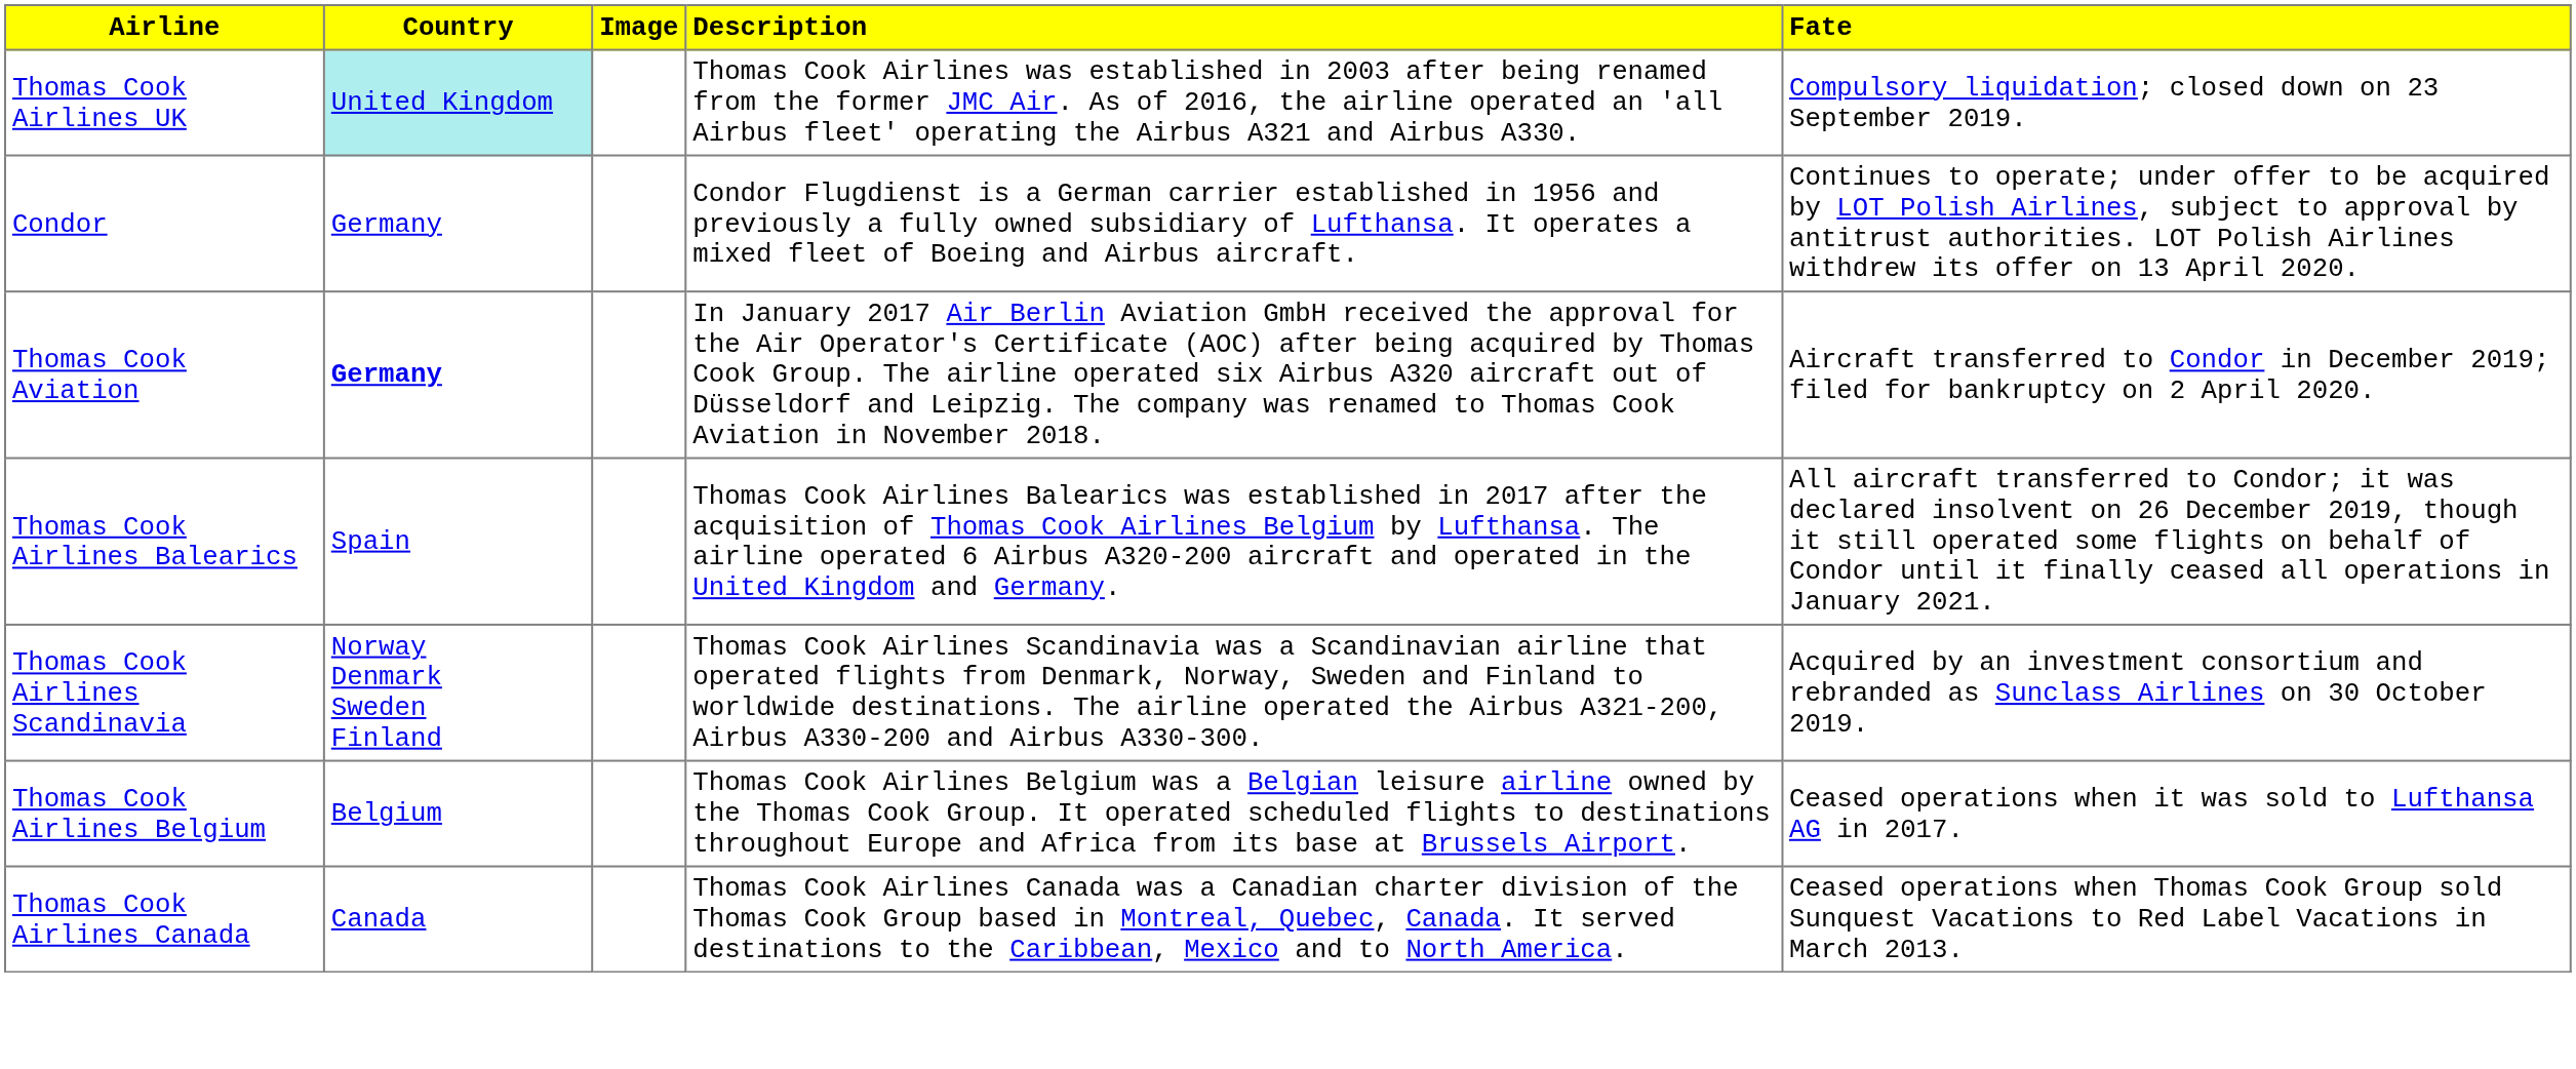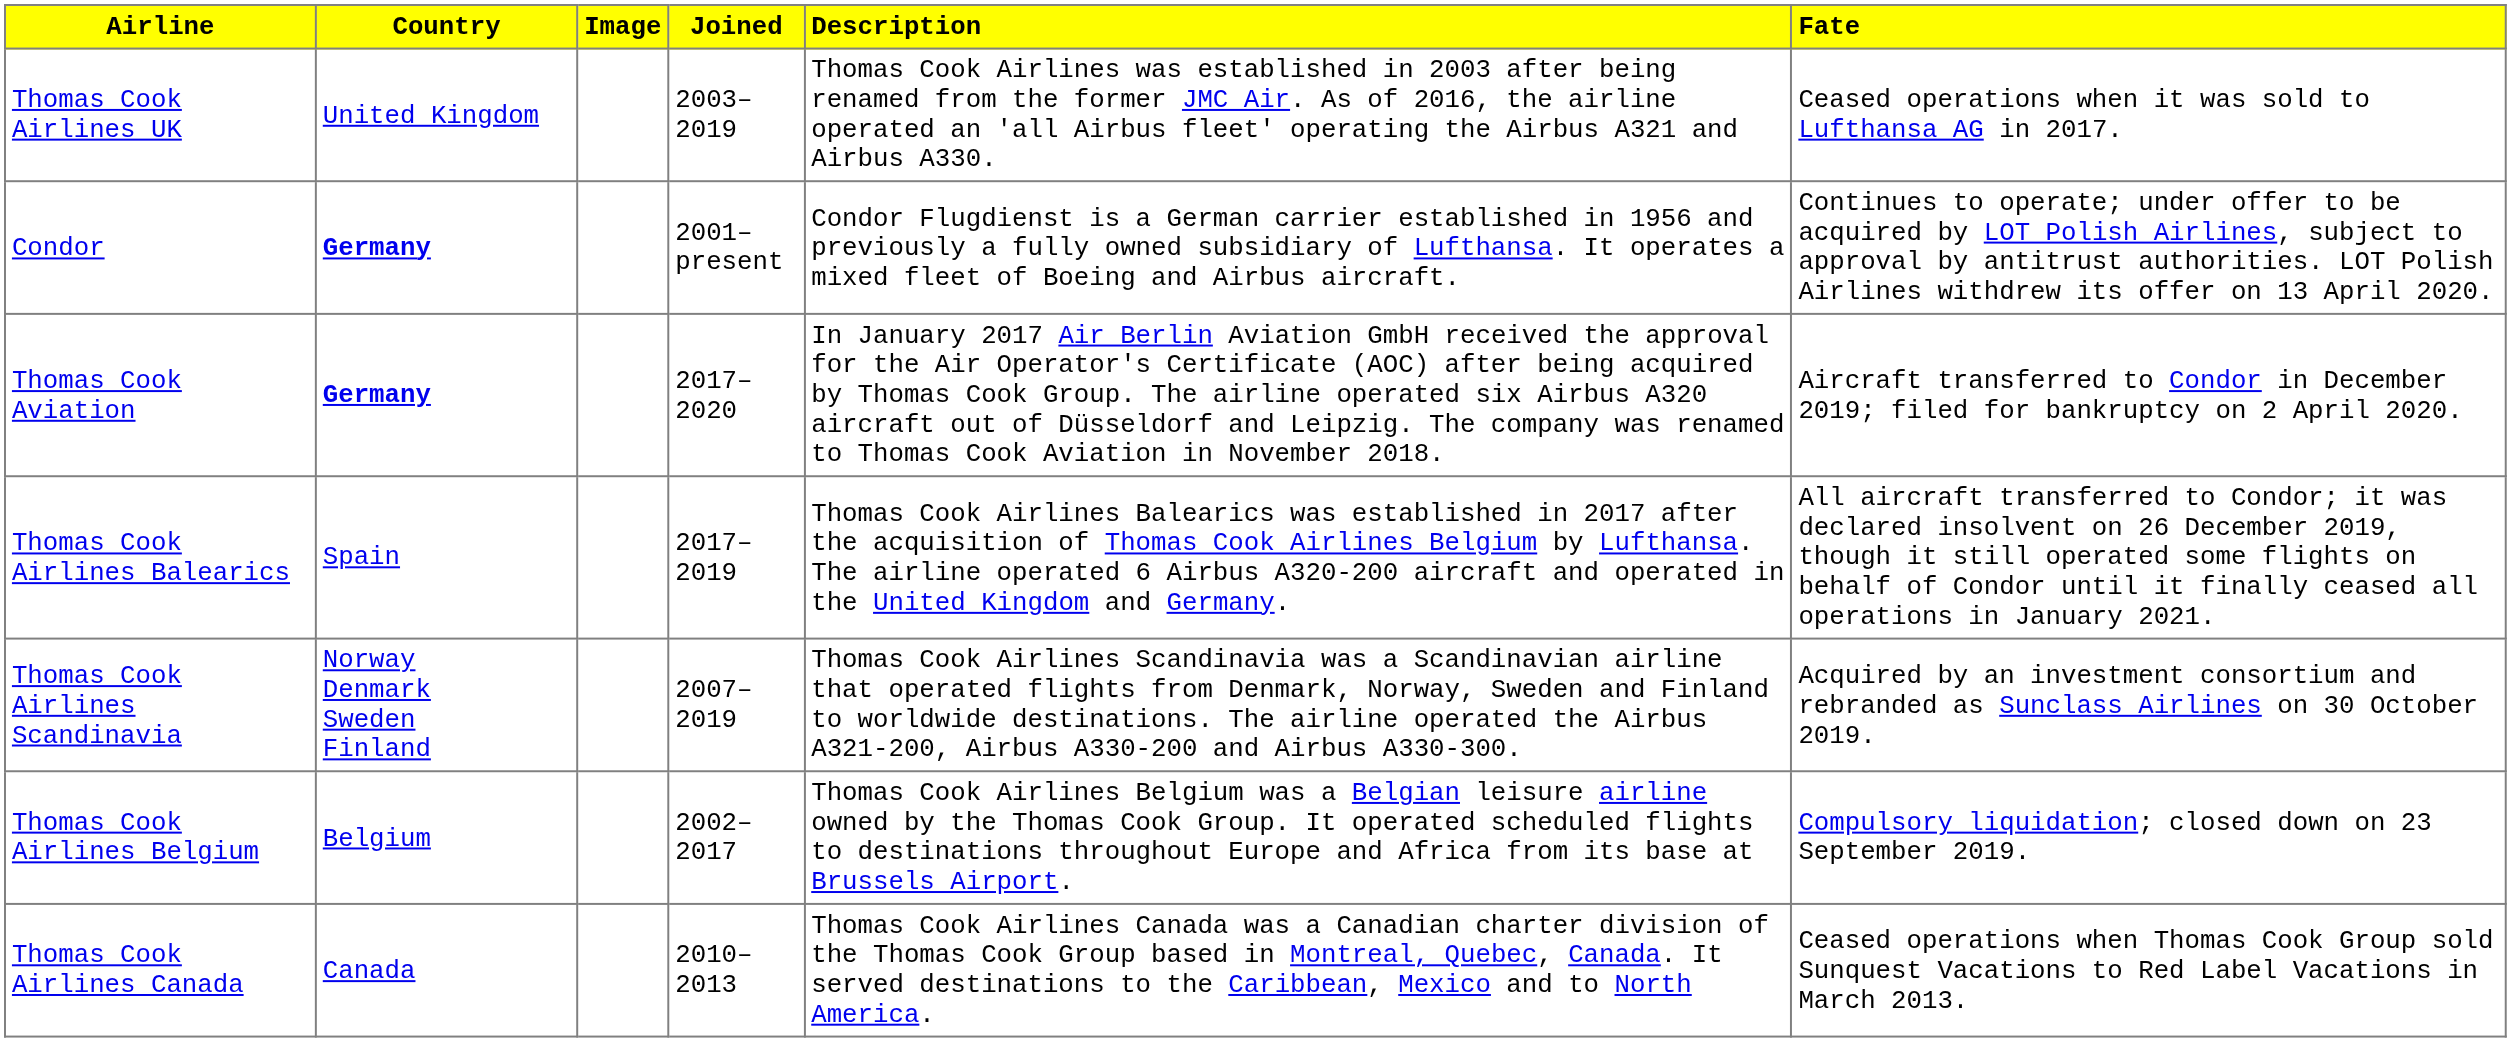 <table class="toccolours" border="1" cellpadding="3" style="border-collapse:collapse">
 <tr style="background:yellow;">
 <th style="width:150px;">Airline</th>
 <th style="width:125px;">Country</th>
 <th>Image</th>
+<th>Joined</th>
 <td><strong>Description</strong></td>
 <td><strong>Fate</strong></td>
 </tr>
 <tr>
 <td><a href='#'>Thomas Cook Airlines UK</a></td>
-<td style="background: paleturquoise;"> <a href='#'>United Kingdom</a></td>
+<td> <a href='#'>United Kingdom</a></td>
 <td></td>
+<td>2003–2019</td>
 <td>Thomas Cook Airlines was established in 2003 after being renamed from the former <a href='#'>JMC Air</a>. As of 2016, the airline operated an 'all Airbus fleet' operating the Airbus A321 and Airbus A330.</td>
-<td><a href='#'>Compulsory liquidation</a>; closed down on 23 September 2019.</td>
+<td>Ceased operations when it was sold to <a href='#'>Lufthansa AG</a> in 2017.</td>
 </tr>
 <tr>
 <td><a href='#'>Condor</a></td>
-<td> <a href='#'>Germany</a></td>
+<td><strong> <a href='#'>Germany</a></strong></td>
 <td></td>
+<td>2001–present</td>
 <td>Condor Flugdienst is a German carrier established in 1956 and previously a fully owned subsidiary of <a href='#'>Lufthansa</a>. It operates a mixed fleet of Boeing and Airbus aircraft.</td>
 <td>Continues to operate; under offer to be acquired by <a href='#'>LOT Polish Airlines</a>, subject to approval by antitrust authorities. LOT Polish Airlines withdrew its offer on 13 April 2020.</td>
 </tr>
 <tr>
 <td><a href='#'>Thomas Cook Aviation</a></td>
 <td><strong> <a href='#'>Germany</a></strong></td>
 <td></td>
+<td>2017–2020</td>
 <td>In January 2017 <a href='#'>Air Berlin</a> Aviation GmbH received the approval for the Air Operator's Certificate (AOC) after being acquired by Thomas Cook Group. The airline operated six Airbus A320 aircraft out of Düsseldorf and Leipzig. The company was renamed to Thomas Cook Aviation in November 2018.</td>
 <td>Aircraft transferred to <a href='#'>Condor</a> in December 2019; filed for bankruptcy on 2 April 2020.</td>
 </tr>
 <tr>
 <td><a href='#'>Thomas Cook Airlines Balearics</a></td>
 <td> <a href='#'>Spain</a></td>
 <td></td>
+<td>2017–2019</td>
 <td>Thomas Cook Airlines Balearics was established in 2017 after the acquisition of <a href='#'>Thomas Cook Airlines Belgium</a> by <a href='#'>Lufthansa</a>. The airline operated 6 Airbus A320-200 aircraft and operated in the <a href='#'>United Kingdom</a> and <a href='#'>Germany</a>.</td>
 <td>All aircraft transferred to Condor; it was declared insolvent on 26 December 2019, though it still operated some flights on behalf of Condor until it finally ceased all operations in January 2021.</td>
 </tr>
 <tr>
 <td><a href='#'>Thomas Cook Airlines Scandinavia</a></td>
 <td> <a href='#'>Norway</a><br> <a href='#'>Denmark</a><br> <a href='#'>Sweden</a><br> <a href='#'>Finland</a></td>
 <td></td>
+<td>2007–2019</td>
 <td>Thomas Cook Airlines Scandinavia was a Scandinavian airline that operated flights from Denmark, Norway, Sweden and Finland to worldwide destinations. The airline operated the Airbus A321-200, Airbus A330-200 and Airbus A330-300.</td>
 <td>Acquired by an investment consortium and rebranded as <a href='#'>Sunclass Airlines</a> on 30 October 2019.</td>
 </tr>
 <tr>
 <td><a href='#'>Thomas Cook Airlines Belgium</a></td>
 <td> <a href='#'>Belgium</a></td>
 <td></td>
+<td>2002–2017</td>
 <td>Thomas Cook Airlines Belgium was a <a href='#'>Belgian</a> leisure <a href='#'>airline</a> owned by the Thomas Cook Group. It operated scheduled flights to destinations throughout Europe and Africa from its base at <a href='#'>Brussels Airport</a>.</td>
-<td>Ceased operations when it was sold to <a href='#'>Lufthansa AG</a> in 2017.</td>
+<td><a href='#'>Compulsory liquidation</a>; closed down on 23 September 2019.</td>
 </tr>
 <tr>
 <td><a href='#'>Thomas Cook Airlines Canada</a></td>
 <td> <a href='#'>Canada</a></td>
 <td></td>
+<td>2010–2013</td>
 <td>Thomas Cook Airlines Canada was a Canadian charter division of the Thomas Cook Group based in <a href='#'>Montreal, Quebec</a>, <a href='#'>Canada</a>. It served destinations to the <a href='#'>Caribbean</a>, <a href='#'>Mexico</a> and to <a href='#'>North America</a>.</td>
 <td>Ceased operations when Thomas Cook Group sold Sunquest Vacations to Red Label Vacations in March 2013.</td>
 </tr>
 </table>
